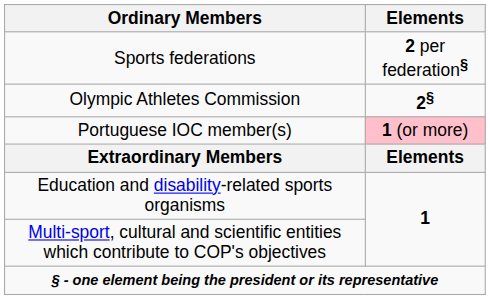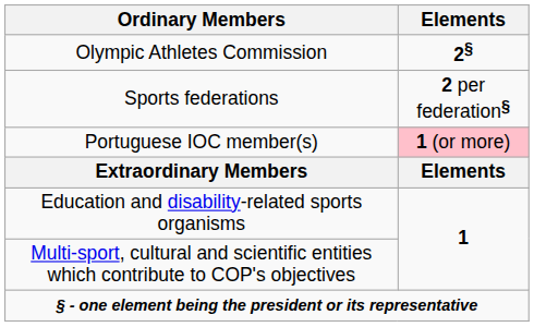 <table class=wikitable style="text-align:center;" width=50%>
 <tr>
 <th width=75%>Ordinary Members</th>
 <th width=25%>Elements</th>
 </tr>
 <tr>
+<td>Olympic Athletes Commission</td>
+<td><strong>2<sup>§</sup></strong></td>
+</tr>
+<tr>
 <td>Sports federations</td>
 <td><strong>2</strong> per federation<strong><sup>§</sup></strong></td>
-</tr>
-<tr>
-<td>Olympic Athletes Commission</td>
-<td><strong>2<sup>§</sup></strong></td>
 </tr>
 <tr>
 <td>Portuguese IOC member(s)</td>
 <td style="background: pink;"><strong>1</strong> (or more)</td>
 </tr>
 <tr>
 <th>Extraordinary Members</th>
 <th>Elements</th>
 </tr>
 <tr>
 <td>Education and <a href='#'>disability</a>-related sports organisms</td>
 <td rowspan=2><strong>1</strong></td>
 </tr>
 <tr>
 <td><a href='#'>Multi-sport</a>, cultural and scientific entities which contribute to COP's objectives</td>
 </tr>
 <tr>
 <td colspan=2 align=center><small><strong><em>§<strong> - one element being the president or its representative<em></small></td>
 </tr>
 </table>
